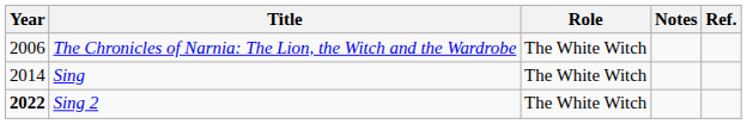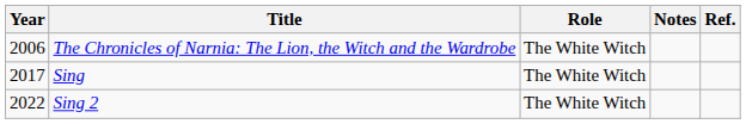 <table class="wikitable">
 <tr>
 <th>Year</th>
 <th>Title</th>
 <th>Role</th>
 <th>Notes</th>
 <th>Ref.</th>
 </tr>
 <tr>
 <td>2006</td>
 <td><em><a href='#'>The Chronicles of Narnia: The Lion, the Witch and the Wardrobe</a></em></td>
 <td>The White Witch</td>
 <td></td>
 <td></td>
 </tr>
 <tr>
-<td>2014</td>
+<td>2017</td>
 <td><em><a href='#'>Sing</a></em></td>
 <td>The White Witch</td>
 <td></td>
 <td></td>
 </tr>
 <tr>
-<td><strong>2022</strong></td>
+<td>2022</td>
 <td><em><a href='#'>Sing 2</a></em></td>
 <td>The White Witch</td>
 <td></td>
 <td></td>
 </tr>
 </table>
